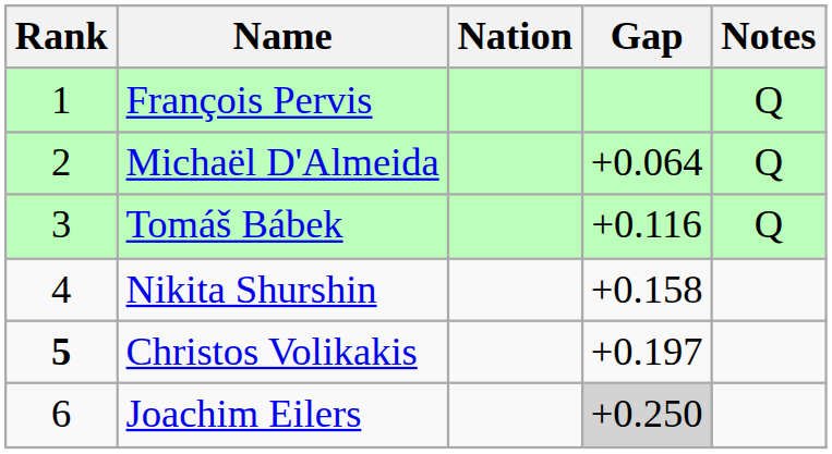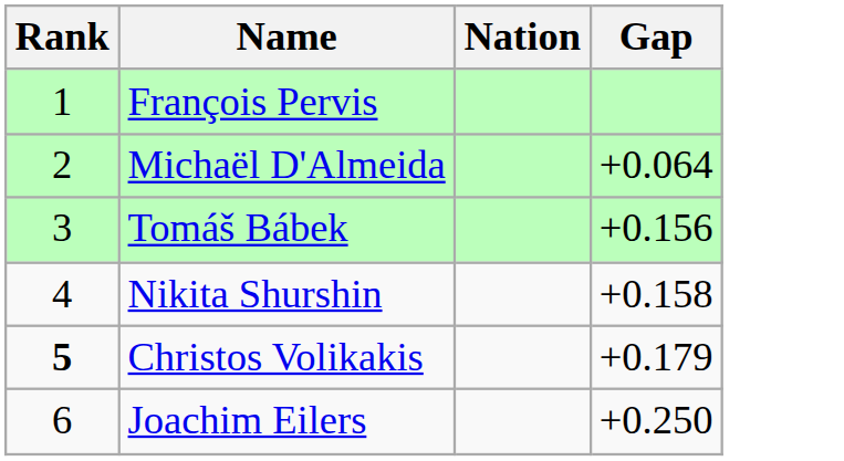 <table class="wikitable sortable" style="text-align:center">
 <tr>
 <th>Rank</th>
 <th>Name</th>
 <th>Nation</th>
 <th>Gap</th>
-<th>Notes</th>
 </tr>
 <tr bgcolor=bbffbb>
 <td>1</td>
 <td align=left><a href='#'>François Pervis</a></td>
 <td align=left></td>
 <td></td>
-<td>Q</td>
 </tr>
 <tr bgcolor=bbffbb>
 <td>2</td>
 <td align=left><a href='#'>Michaël D'Almeida</a></td>
 <td align=left></td>
 <td>+0.064</td>
-<td>Q</td>
 </tr>
 <tr bgcolor=bbffbb>
 <td>3</td>
 <td align=left><a href='#'>Tomáš Bábek</a></td>
 <td align=left></td>
-<td>+0.116</td>
-<td>Q</td>
+<td>+0.156</td>
 </tr>
 <tr>
 <td>4</td>
 <td align=left><a href='#'>Nikita Shurshin</a></td>
 <td align=left></td>
 <td>+0.158</td>
-<td></td>
 </tr>
 <tr>
 <td><strong>5</strong></td>
 <td align=left><a href='#'>Christos Volikakis</a></td>
 <td align=left></td>
-<td>+0.197</td>
-<td></td>
+<td>+0.179</td>
 </tr>
 <tr>
 <td>6</td>
 <td align=left><a href='#'>Joachim Eilers</a></td>
 <td align=left></td>
-<td style="background: lightgrey;">+0.250</td>
-<td></td>
+<td>+0.250</td>
 </tr>
 </table>
